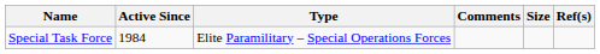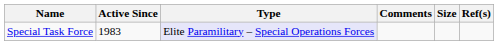 <table class="wikitable plainrowheaders">
 <tr>
 <th scope="col">Name</th>
 <th scope="col">Active Since</th>
 <th scope="col">Type</th>
 <th scope="col">Comments</th>
 <th scope="col">Size</th>
 <th scope="col">Ref(s)</th>
 </tr>
 <tr>
 <td><a href='#'>Special Task Force</a></td>
-<td>1984</td>
-<td>Elite <a href='#'>Paramilitary</a> – <a href='#'>Special Operations Forces</a></td>
+<td>1983</td>
+<td style="background: lavender;">Elite <a href='#'>Paramilitary</a> – <a href='#'>Special Operations Forces</a></td>
 <td></td>
 <td></td>
 <td></td>
 </tr>
 </table>
